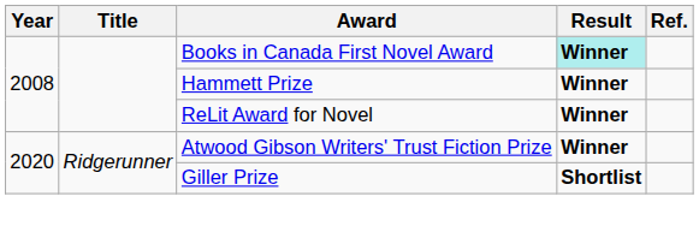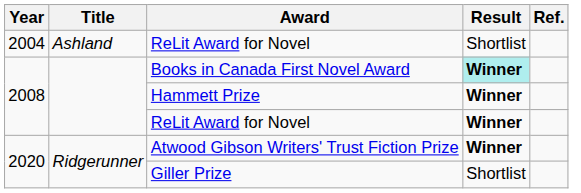 <table class="wikitable">
 <tr>
 <th>Year</th>
 <th>Title</th>
 <th>Award</th>
 <th>Result</th>
 <th>Ref.</th>
+</tr>
+<tr>
+<td>2004</td>
+<td><em>Ashland</em></td>
+<td><a href='#'>ReLit Award</a> for Novel</td>
+<td>Shortlist</td>
+<td></td>
 </tr>
 <tr>
 <td rowspan="3">2008</td>
 <td rowspan="3"><em></em></td>
 <td><a href='#'>Books in Canada First Novel Award</a></td>
 <td style="background: paleturquoise;"><strong>Winner</strong></td>
 <td></td>
 </tr>
 <tr>
 <td><a href='#'>Hammett Prize</a></td>
 <td><strong>Winner</strong></td>
 <td></td>
 </tr>
 <tr>
 <td><a href='#'>ReLit Award</a> for Novel</td>
 <td><strong>Winner</strong></td>
 <td></td>
 </tr>
 <tr>
 <td rowspan="2">2020</td>
 <td rowspan="2"><em>Ridgerunner</em></td>
 <td><a href='#'>Atwood Gibson Writers' Trust Fiction Prize</a></td>
 <td><strong>Winner</strong></td>
 <td></td>
 </tr>
 <tr>
 <td><a href='#'>Giller Prize</a></td>
-<td><strong>Shortlist</strong></td>
+<td>Shortlist</td>
 <td></td>
 </tr>
 </table>
